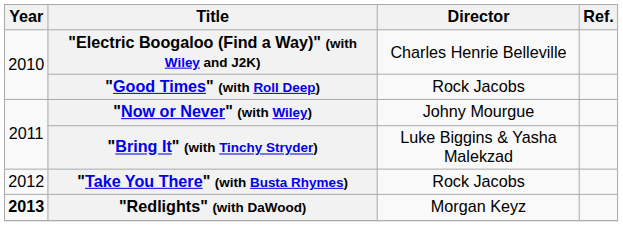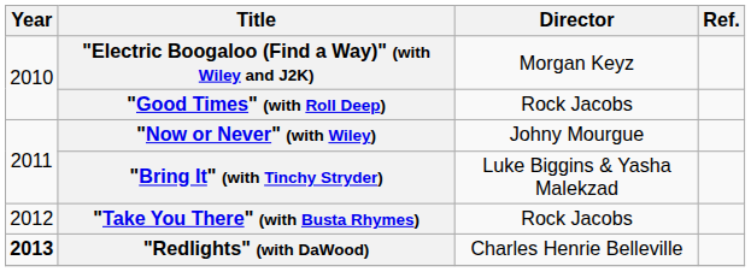 <table class="wikitable plainrowheaders" style="text-align:center;">
 <tr>
 <th scope="col">Year</th>
 <th scope="col">Title</th>
 <th scope="col">Director</th>
 <th scope="col">Ref.</th>
 </tr>
 <tr>
 <td rowspan="2">2010</td>
 <th scope="row">"Electric Boogaloo (Find a Way)" <small>(with <a href='#'>Wiley</a> and J2K)</small></th>
-<td>Charles Henrie Belleville</td>
+<td>Morgan Keyz</td>
 <td></td>
 </tr>
 <tr>
 <th scope="row">"<a href='#'>Good Times</a>" <small>(with <a href='#'>Roll Deep</a>)</small></th>
 <td>Rock Jacobs</td>
 <td></td>
 </tr>
 <tr>
 <td rowspan="2">2011</td>
 <th scope="row">"<a href='#'>Now or Never</a>" <small>(with <a href='#'>Wiley</a>)</small></th>
 <td>Johny Mourgue</td>
 <td></td>
 </tr>
 <tr>
 <th scope="row">"<a href='#'>Bring It</a>" <small>(with <a href='#'>Tinchy Stryder</a>)</small></th>
 <td>Luke Biggins & Yasha Malekzad</td>
 <td></td>
 </tr>
 <tr>
 <td>2012</td>
 <th scope="row">"<a href='#'>Take You There</a>" <small>(with <a href='#'>Busta Rhymes</a>)</small></th>
 <td>Rock Jacobs</td>
 <td></td>
 </tr>
 <tr>
 <td><strong>2013</strong></td>
 <th scope="row">"Redlights"  <small> (with DaWood)</small></th>
-<td>Morgan Keyz</td>
+<td>Charles Henrie Belleville</td>
 <td></td>
 </tr>
 <tr>
 </tr>
 </table>
